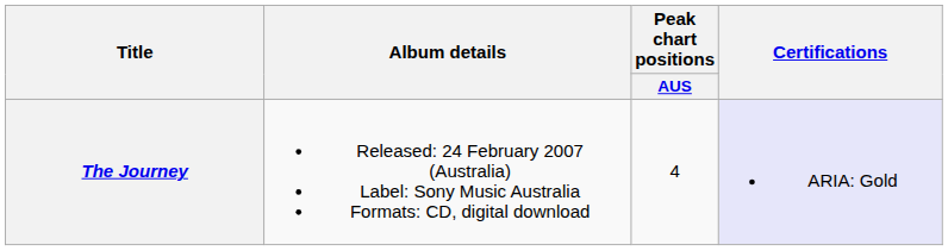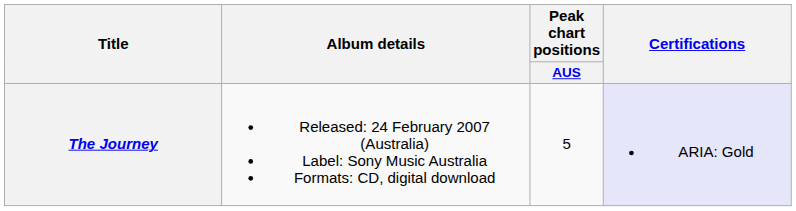 <table class="wikitable plainrowheaders" style="text-align:center;">
 <tr>
 <th scope="col" rowspan="2" style="width:14em;">Title</th>
 <th scope="col" rowspan="2" style="width:20em;">Album details</th>
 <th scope="col" colspan="1">Peak chart positions</th>
 <th scope="col" rowspan="2" style="width:12em;"><a href='#'>Certifications</a></th>
 </tr>
 <tr>
 <th scope="col" style="width:3em;font-size:90%;"><a href='#'>AUS</a><br></th>
 </tr>
 <tr>
 <th scope="row"><em><a href='#'>The Journey</a></em></th>
 <td><br><ul><li>Released: 24 February 2007 <span>(Australia)</span></li><li>Label: Sony Music Australia</li><li>Formats: CD, digital download</li></ul></td>
-<td>4</td>
+<td>5</td>
 <td style="background: lavender;"><br><ul><li>ARIA: Gold</li></ul></td>
 </tr>
 </table>
